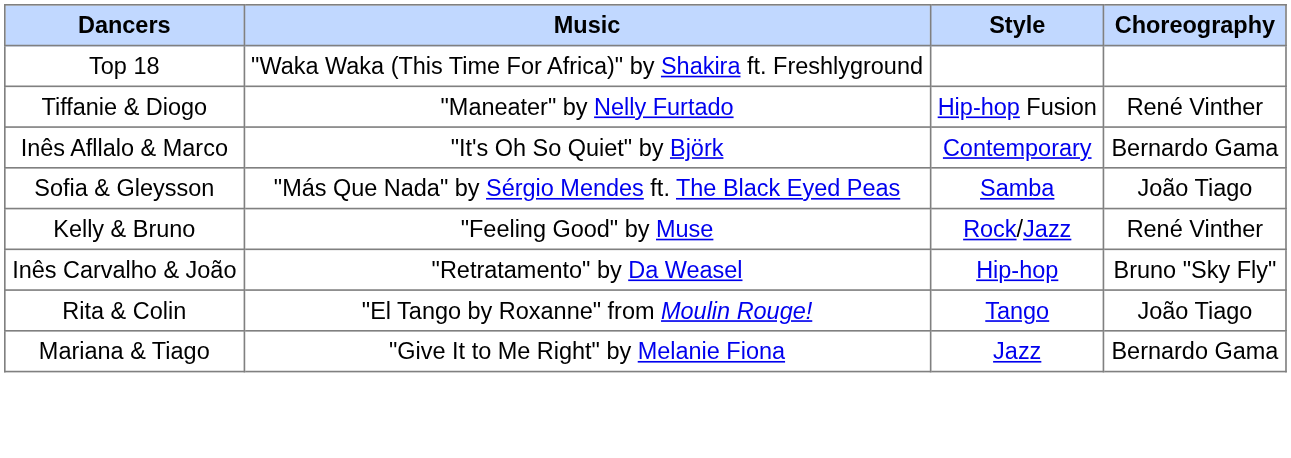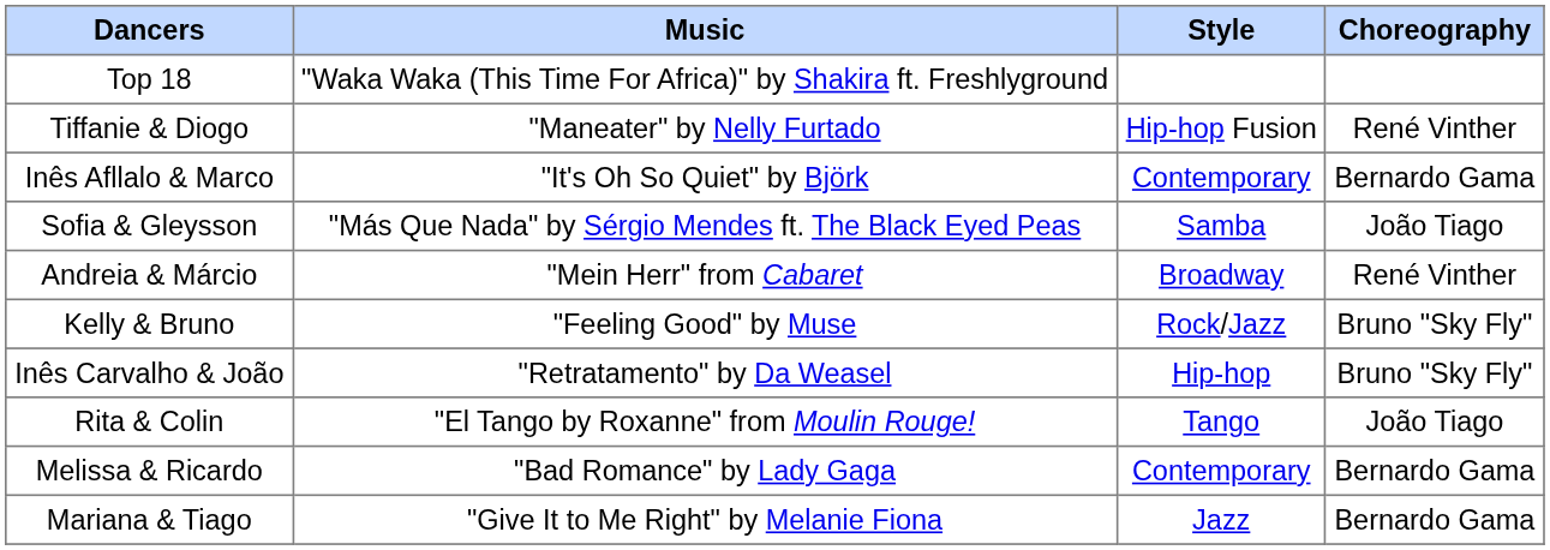 <table border="1" cellpadding="4" cellspacing="0" style="text-align:center; font-size:90%; border-collapse:collapse">
 <tr style="background:#C1D8FF;">
 <th>Dancers</th>
 <th>Music</th>
 <th>Style</th>
 <th>Choreography</th>
 </tr>
 <tr>
 <td>Top 18</td>
 <td>"Waka Waka (This Time For Africa)" by <a href='#'>Shakira</a> ft. Freshlyground</td>
 <td></td>
 <td></td>
 </tr>
 <tr>
 <td>Tiffanie & Diogo</td>
 <td>"Maneater" by <a href='#'>Nelly Furtado</a></td>
 <td><a href='#'>Hip-hop</a> Fusion</td>
 <td>René Vinther</td>
 </tr>
 <tr>
 <td>Inês Afllalo & Marco</td>
 <td>"It's Oh So Quiet" by <a href='#'>Björk</a></td>
 <td><a href='#'>Contemporary</a></td>
 <td>Bernardo Gama</td>
 </tr>
 <tr>
 <td>Sofia & Gleysson</td>
 <td>"Más Que Nada" by <a href='#'>Sérgio Mendes</a> ft. <a href='#'>The Black Eyed Peas</a></td>
 <td><a href='#'>Samba</a></td>
 <td>João Tiago</td>
 </tr>
 <tr>
+<td>Andreia & Márcio</td>
+<td>"Mein Herr" from <em><a href='#'>Cabaret</a></em></td>
+<td><a href='#'>Broadway</a></td>
+<td>René Vinther</td>
+</tr>
+<tr>
 <td>Kelly & Bruno</td>
 <td>"Feeling Good" by <a href='#'>Muse</a></td>
 <td><a href='#'>Rock</a>/<a href='#'>Jazz</a></td>
-<td>René Vinther</td>
+<td>Bruno "Sky Fly"</td>
 </tr>
 <tr>
 <td>Inês Carvalho & João</td>
 <td>"Retratamento" by <a href='#'>Da Weasel</a></td>
 <td><a href='#'>Hip-hop</a></td>
 <td>Bruno "Sky Fly"</td>
 </tr>
 <tr>
 <td>Rita & Colin</td>
 <td>"El Tango by Roxanne" from <em><a href='#'>Moulin Rouge!</a></em></td>
 <td><a href='#'>Tango</a></td>
 <td>João Tiago</td>
 </tr>
 <tr>
+<td>Melissa & Ricardo</td>
+<td>"Bad Romance" by <a href='#'>Lady Gaga</a></td>
+<td><a href='#'>Contemporary</a></td>
+<td>Bernardo Gama</td>
+</tr>
+<tr>
 <td>Mariana & Tiago</td>
 <td>"Give It to Me Right" by <a href='#'>Melanie Fiona</a></td>
 <td><a href='#'>Jazz</a></td>
 <td>Bernardo Gama</td>
 </tr>
 </table>
